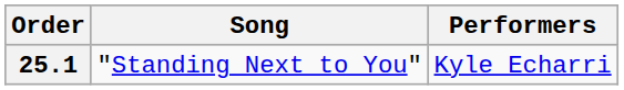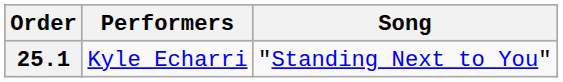 <table class="wikitable" style="text-align:center;">
 <tr>
 <th>Order</th>
+<th>Performers</th>
 <th>Song</th>
-<th>Performers</th>
 </tr>
 <tr>
 <th>25.1</th>
+<td><a href='#'>Kyle Echarri</a></td>
 <td>"<a href='#'>Standing Next to You</a>"</td>
-<td><a href='#'>Kyle Echarri</a></td>
 </tr>
 </table>
